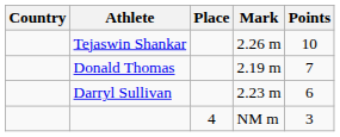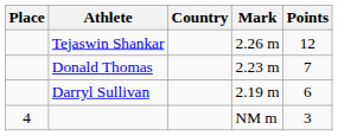 <table class="wikitable">
 <tr>
+<th>Place</th>
+<th>Athlete</th>
 <th>Country</th>
-<th>Athlete</th>
-<th>Place</th>
 <th>Mark</th>
 <th>Points</th>
 </tr>
 <tr>
+<td align=center></td>
+<td><a href='#'>Tejaswin Shankar</a></td>
 <td></td>
-<td><a href='#'>Tejaswin Shankar</a></td>
-<td align=center></td>
 <td>2.26 m</td>
-<td align=center>10</td>
+<td align=center>12</td>
 </tr>
 <tr>
+<td align=center></td>
+<td><a href='#'>Donald Thomas</a></td>
 <td></td>
-<td><a href='#'>Donald Thomas</a></td>
-<td align=center></td>
-<td>2.19 m</td>
+<td>2.23 m</td>
 <td align=center>7</td>
 </tr>
 <tr>
+<td align=center></td>
+<td><a href='#'>Darryl Sullivan</a></td>
 <td></td>
-<td><a href='#'>Darryl Sullivan</a></td>
-<td align=center></td>
-<td>2.23 m</td>
+<td>2.19 m</td>
 <td align=center>6</td>
 </tr>
 <tr>
+<td align=center>4</td>
 <td></td>
 <td></td>
-<td align=center>4</td>
 <td>NM m</td>
 <td align=center>3</td>
 </tr>
 </table>
